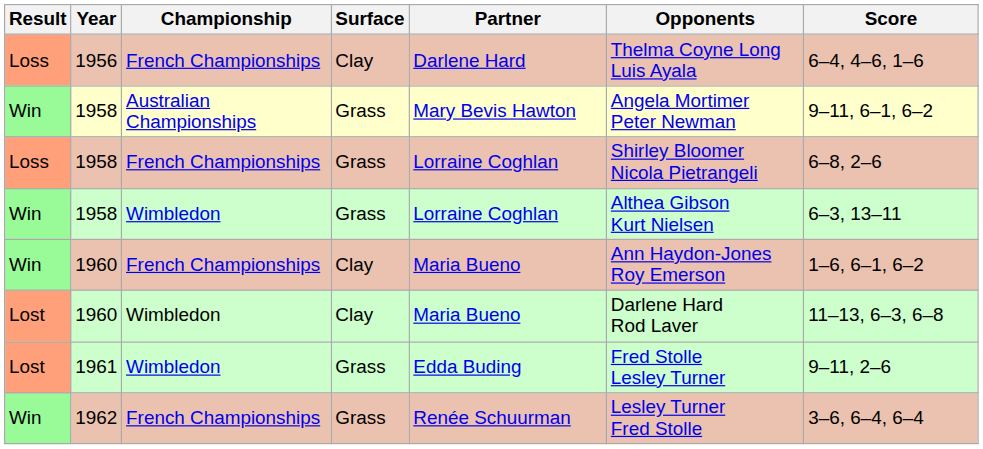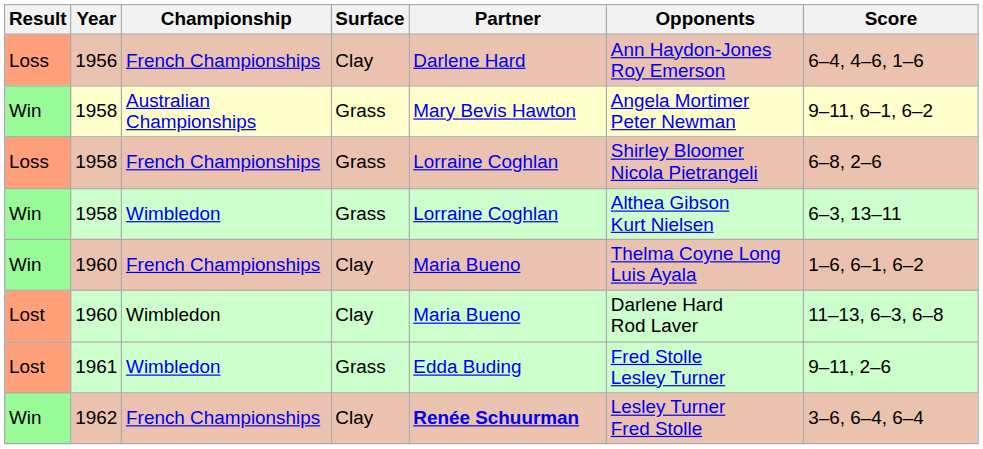 <table class="sortable wikitable">
 <tr>
 <th style="width:40px">Result</th>
 <th style="width:30px">Year</th>
 <th style="width:170px">Championship</th>
 <th style="width:50px">Surface</th>
 <th style="width:160px">Partner</th>
 <th style="width:160px">Opponents</th>
 <th style="width:140px" class="unsortable">Score</th>
 </tr>
 <tr style="background:#ebc2af;">
 <td style="background:#ffa07a;">Loss</td>
 <td>1956</td>
 <td><a href='#'>French Championships</a></td>
 <td>Clay</td>
 <td> <a href='#'>Darlene Hard</a></td>
-<td> <a href='#'>Thelma Coyne Long</a> <br>  <a href='#'>Luis Ayala</a></td>
+<td> <a href='#'>Ann Haydon-Jones</a><br> <a href='#'>Roy Emerson</a></td>
 <td>6–4, 4–6, 1–6</td>
 </tr>
 <tr style="background:#ffc;">
 <td style="background:#98fb98;">Win</td>
 <td>1958</td>
 <td><a href='#'>Australian Championships</a></td>
 <td>Grass</td>
 <td> <a href='#'>Mary Bevis Hawton</a></td>
 <td> <a href='#'>Angela Mortimer</a><br>  <a href='#'>Peter Newman</a></td>
 <td>9–11, 6–1, 6–2</td>
 </tr>
 <tr style="background:#ebc2af;">
 <td style="background:#ffa07a;">Loss</td>
 <td>1958</td>
 <td><a href='#'>French Championships</a></td>
 <td>Grass</td>
 <td> <a href='#'>Lorraine Coghlan</a></td>
 <td> <a href='#'>Shirley Bloomer</a><br> <a href='#'>Nicola Pietrangeli</a></td>
 <td>6–8, 2–6</td>
 </tr>
 <tr style="background:#cfc;">
 <td style="background:#98fb98;">Win</td>
 <td>1958</td>
 <td><a href='#'>Wimbledon</a></td>
 <td>Grass</td>
 <td> <a href='#'>Lorraine Coghlan</a></td>
 <td> <a href='#'>Althea Gibson</a><br> <a href='#'>Kurt Nielsen</a></td>
 <td>6–3, 13–11</td>
 </tr>
 <tr style="background:#ebc2af;">
 <td style="background:#98fb98;">Win</td>
 <td>1960</td>
 <td><a href='#'>French Championships</a></td>
 <td>Clay</td>
 <td> <a href='#'>Maria Bueno</a></td>
-<td> <a href='#'>Ann Haydon-Jones</a><br> <a href='#'>Roy Emerson</a></td>
+<td> <a href='#'>Thelma Coyne Long</a> <br>  <a href='#'>Luis Ayala</a></td>
 <td>1–6, 6–1, 6–2</td>
 </tr>
 <tr style="background:#cfc;">
 <td style="background:#ffa07a;">Lost</td>
 <td>1960</td>
 <td>Wimbledon</td>
 <td>Clay</td>
 <td> <a href='#'>Maria Bueno</a></td>
 <td> Darlene Hard<br> Rod Laver</td>
 <td>11–13, 6–3, 6–8</td>
 </tr>
 <tr style="background:#cfc;">
 <td style="background:#ffa07a;">Lost</td>
 <td>1961</td>
 <td><a href='#'>Wimbledon</a></td>
 <td>Grass</td>
 <td> <a href='#'>Edda Buding</a></td>
 <td> <a href='#'>Fred Stolle</a><br> <a href='#'>Lesley Turner</a></td>
 <td>9–11, 2–6</td>
 </tr>
 <tr style="background:#ebc2af;">
 <td style="background:#98fb98;">Win</td>
 <td>1962</td>
 <td><a href='#'>French Championships</a></td>
-<td>Grass</td>
-<td> <a href='#'>Renée Schuurman</a></td>
+<td>Clay</td>
+<td><strong> <a href='#'>Renée Schuurman</a></strong></td>
 <td> <a href='#'>Lesley Turner</a><br> <a href='#'>Fred Stolle</a></td>
 <td>3–6, 6–4, 6–4</td>
 </tr>
 </table>
